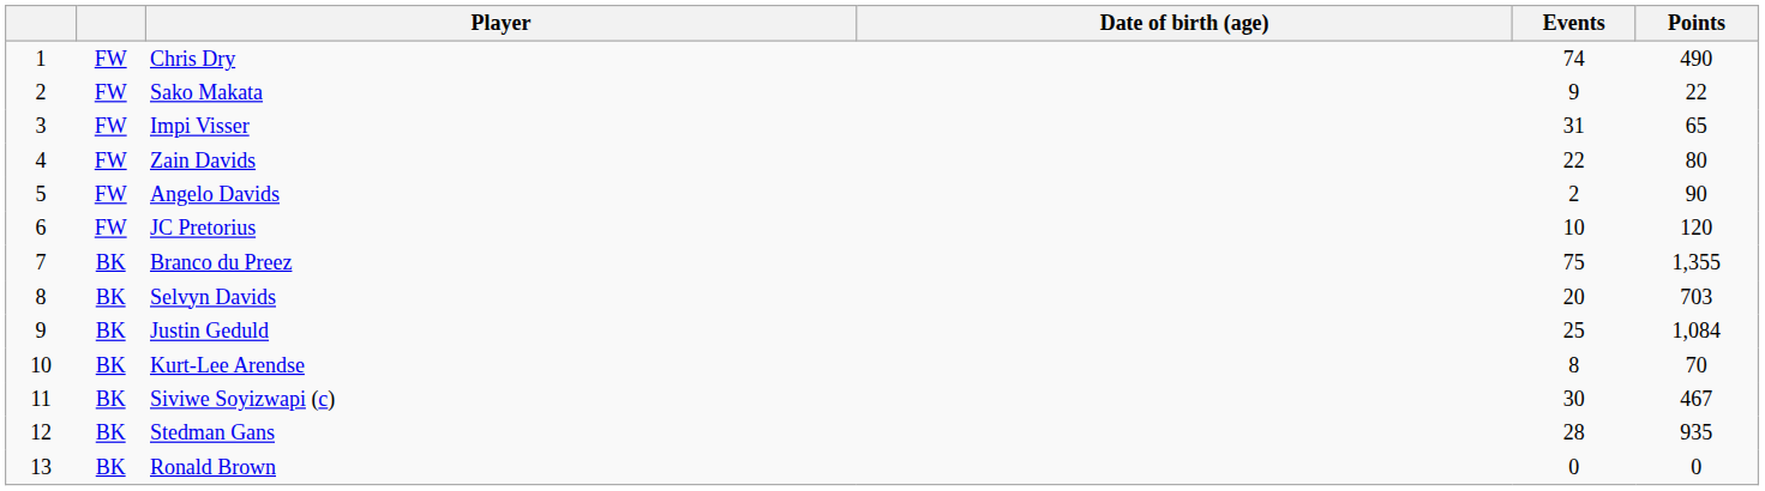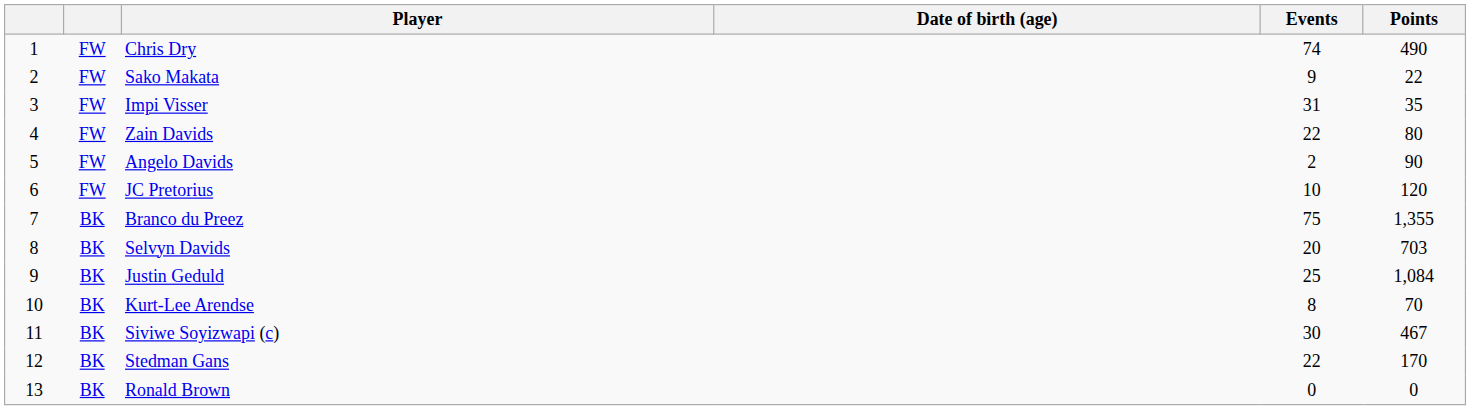 <table class="sortable wikitable plainrowheaders" style="font-size:95%; width: 98%">
 <tr>
 <th scope="col" style="width:4%"></th>
 <th scope="col" style="width:4%"></th>
 <th scope="col">Player</th>
 <th scope="col">Date of birth (age)</th>
 <th scope="col" style="width:7%">Events</th>
 <th scope="col" style="width:7%">Points</th>
 </tr>
 <tr>
 <td style="text-align:center; border:0">1</td>
 <td style="text-align:center; border:0"><a href='#'>FW</a></td>
 <td style="text-align:left; border:0"><a href='#'>Chris Dry</a></td>
 <td style="text-align:left; border:0"></td>
 <td style="text-align:center; border:0">74</td>
 <td style="text-align:center; border:0">490</td>
 </tr>
 <tr>
 <td style="text-align:center; border:0">2</td>
 <td style="text-align:center; border:0"><a href='#'>FW</a></td>
 <td style="text-align:left; border:0"><a href='#'>Sako Makata</a></td>
 <td style="text-align:left; border:0"></td>
 <td style="text-align:center; border:0">9</td>
 <td style="text-align:center; border:0">22</td>
 </tr>
 <tr>
 <td style="text-align:center; border:0">3</td>
 <td style="text-align:center; border:0"><a href='#'>FW</a></td>
 <td style="text-align:left; border:0"><a href='#'>Impi Visser</a></td>
 <td style="text-align:left; border:0"></td>
 <td style="text-align:center; border:0">31</td>
-<td style="text-align:center; border:0">65</td>
+<td style="text-align:center; border:0">35</td>
 </tr>
 <tr>
 <td style="text-align:center; border:0">4</td>
 <td style="text-align:center; border:0"><a href='#'>FW</a></td>
 <td style="text-align:left; border:0"><a href='#'>Zain Davids</a></td>
 <td style="text-align:left; border:0"></td>
 <td style="text-align:center; border:0">22</td>
 <td style="text-align:center; border:0">80</td>
 </tr>
 <tr>
 <td style="text-align:center; border:0">5</td>
 <td style="text-align:center; border:0"><a href='#'>FW</a></td>
 <td style="text-align:left; border:0"><a href='#'>Angelo Davids</a></td>
 <td style="text-align:left; border:0"></td>
 <td style="text-align:center; border:0">2</td>
 <td style="text-align:center; border:0">90</td>
 </tr>
 <tr>
 <td style="text-align:center; border:0">6</td>
 <td style="text-align:center; border:0"><a href='#'>FW</a></td>
 <td style="text-align:left; border:0"><a href='#'>JC Pretorius</a></td>
 <td style="text-align:left; border:0"></td>
 <td style="text-align:center; border:0">10</td>
 <td style="text-align:center; border:0">120</td>
 </tr>
 <tr>
 <td style="text-align:center; border:0">7</td>
 <td style="text-align:center; border:0"><a href='#'>BK</a></td>
 <td style="text-align:left; border:0"><a href='#'>Branco du Preez</a></td>
 <td style="text-align:left; border:0"></td>
 <td style="text-align:center; border:0">75</td>
 <td style="text-align:center; border:0">1,355</td>
 </tr>
 <tr>
 <td style="text-align:center; border:0">8</td>
 <td style="text-align:center; border:0"><a href='#'>BK</a></td>
 <td style="text-align:left; border:0"><a href='#'>Selvyn Davids</a></td>
 <td style="text-align:left; border:0"></td>
 <td style="text-align:center; border:0">20</td>
 <td style="text-align:center; border:0">703</td>
 </tr>
 <tr>
 <td style="text-align:center; border:0">9</td>
 <td style="text-align:center; border:0"><a href='#'>BK</a></td>
 <td style="text-align:left; border:0"><a href='#'>Justin Geduld</a></td>
 <td style="text-align:left; border:0"></td>
 <td style="text-align:center; border:0">25</td>
 <td style="text-align:center; border:0">1,084</td>
 </tr>
 <tr>
 <td style="text-align:center; border:0">10</td>
 <td style="text-align:center; border:0"><a href='#'>BK</a></td>
 <td style="text-align:left; border:0"><a href='#'>Kurt-Lee Arendse</a></td>
 <td style="text-align:left; border:0"></td>
 <td style="text-align:center; border:0">8</td>
 <td style="text-align:center; border:0">70</td>
 </tr>
 <tr>
 <td style="text-align:center; border:0">11</td>
 <td style="text-align:center; border:0"><a href='#'>BK</a></td>
 <td style="text-align:left; border:0"><a href='#'>Siviwe Soyizwapi</a> (<a href='#'>c</a>)</td>
 <td style="text-align:left; border:0"></td>
 <td style="text-align:center; border:0">30</td>
 <td style="text-align:center; border:0">467</td>
 </tr>
 <tr>
 <td style="text-align:center; border:0">12</td>
 <td style="text-align:center; border:0"><a href='#'>BK</a></td>
 <td style="text-align:left; border:0"><a href='#'>Stedman Gans</a></td>
 <td style="text-align:left; border:0"></td>
-<td style="text-align:center; border:0">28</td>
-<td style="text-align:center; border:0">935</td>
+<td style="text-align:center; border:0">22</td>
+<td style="text-align:center; border:0">170</td>
 </tr>
 <tr>
 <td style="text-align:center; border:0">13</td>
 <td style="text-align:center; border:0"><a href='#'>BK</a></td>
 <td style="text-align:left; border:0"><a href='#'>Ronald Brown</a></td>
 <td style="text-align:left; border:0"></td>
 <td style="text-align:center; border:0">0</td>
 <td style="text-align:center; border:0">0</td>
 </tr>
 </table>
